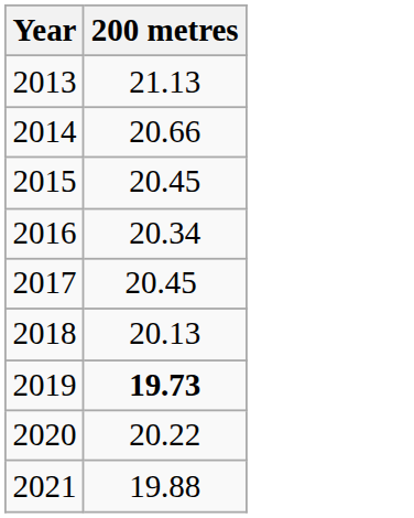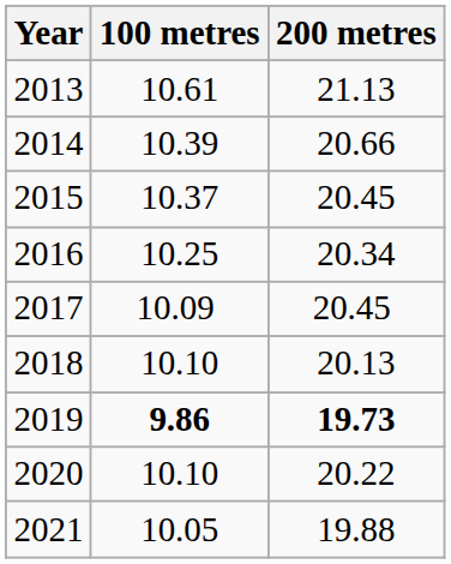 <table class="wikitable sortable" style=text-align:center>
 <tr>
 <th>Year</th>
+<th>100 metres</th>
 <th>200 metres</th>
 </tr>
 <tr>
 <td>2013</td>
+<td>10.61</td>
 <td>21.13</td>
 </tr>
 <tr>
 <td>2014</td>
+<td>10.39</td>
 <td>20.66</td>
 </tr>
 <tr>
 <td>2015</td>
+<td>10.37</td>
 <td>20.45</td>
 </tr>
 <tr>
 <td>2016</td>
+<td>10.25</td>
 <td>20.34</td>
 </tr>
 <tr>
 <td>2017</td>
+<td>10.09 </td>
 <td>20.45 </td>
 </tr>
 <tr>
 <td>2018</td>
+<td>10.10</td>
 <td>20.13</td>
 </tr>
 <tr>
 <td>2019</td>
+<td><strong>9.86</strong></td>
 <td><strong>19.73</strong></td>
 </tr>
 <tr>
 <td>2020</td>
+<td>10.10</td>
 <td>20.22</td>
 </tr>
 <tr>
 <td>2021</td>
+<td>10.05</td>
 <td>19.88</td>
 </tr>
 </table>
